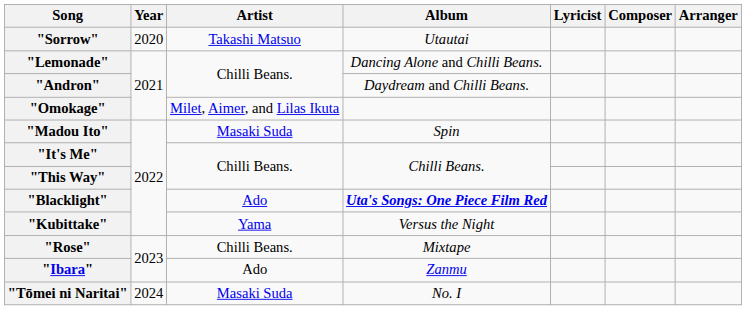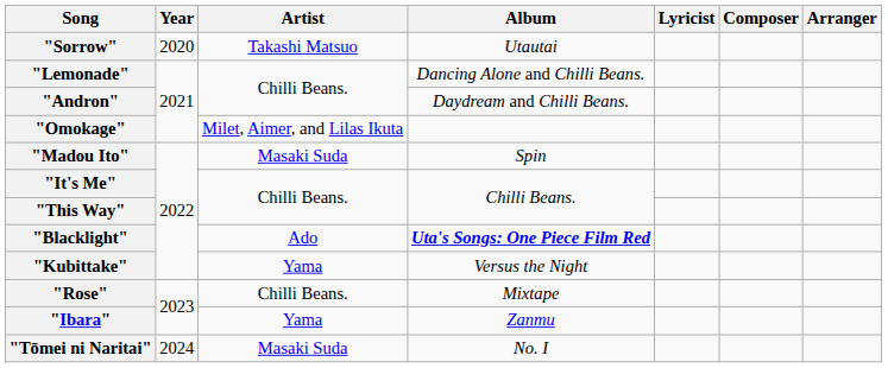 <table class="wikitable sortable plainrowheaders" style="text-align:center">
 <tr>
 <th scope="col">Song</th>
 <th scope="col">Year</th>
 <th scope="col">Artist</th>
 <th scope="col">Album</th>
 <th scope="col">Lyricist</th>
 <th scope="col">Composer</th>
 <th scope="col">Arranger</th>
 </tr>
 <tr>
 <th scope="row">"Sorrow"</th>
 <td>2020</td>
 <td><a href='#'>Takashi Matsuo</a></td>
 <td><em>Utautai</em></td>
 <td></td>
 <td></td>
 <td></td>
 </tr>
 <tr>
 <th scope="row">"Lemonade"</th>
 <td rowspan="3">2021</td>
 <td rowspan="2">Chilli Beans.</td>
 <td><em>Dancing Alone</em> and <em>Chilli Beans.</em></td>
 <td></td>
 <td></td>
 <td></td>
 </tr>
 <tr>
 <th scope="row">"Andron"</th>
 <td><em>Daydream</em> and <em>Chilli Beans.</em></td>
 <td></td>
 <td></td>
 <td></td>
 </tr>
 <tr>
 <th scope="row">"Omokage"</th>
 <td><a href='#'>Milet</a>, <a href='#'>Aimer</a>, and <a href='#'>Lilas Ikuta</a></td>
 <td></td>
 <td></td>
 <td></td>
 <td></td>
 </tr>
 <tr>
 <th scope="row">"Madou Ito"</th>
 <td rowspan="5">2022</td>
 <td><a href='#'>Masaki Suda</a></td>
 <td><em>Spin</em></td>
 <td></td>
 <td></td>
 <td></td>
 </tr>
 <tr>
 <th scope="row">"It's Me"</th>
 <td rowspan="2">Chilli Beans.</td>
 <td rowspan="2"><em>Chilli Beans.</em></td>
 <td></td>
 <td></td>
 <td></td>
 </tr>
 <tr>
 <th scope="row">"This Way"</th>
 <td></td>
 <td></td>
 <td></td>
 </tr>
 <tr>
 <th scope="row">"Blacklight"</th>
 <td><a href='#'>Ado</a></td>
 <td><strong><em><a href='#'>Uta's Songs: One Piece Film Red</a></em></strong></td>
 <td></td>
 <td></td>
 <td></td>
 </tr>
 <tr>
 <th scope="row">"Kubittake"</th>
 <td><a href='#'>Yama</a></td>
 <td><em>Versus the Night</em></td>
 <td></td>
 <td></td>
 <td></td>
 </tr>
 <tr>
 <th scope="row">"Rose"</th>
 <td rowspan="2">2023</td>
 <td>Chilli Beans.</td>
 <td><em>Mixtape</em></td>
 <td></td>
 <td></td>
 <td></td>
 </tr>
 <tr>
 <th scope="row">"<a href='#'>Ibara</a>"</th>
-<td>Ado</td>
+<td><a href='#'>Yama</a></td>
 <td><em><a href='#'>Zanmu</a></em></td>
 <td></td>
 <td></td>
 <td></td>
 </tr>
 <tr>
 <th scope="row">"Tōmei ni Naritai"</th>
 <td>2024</td>
 <td><a href='#'>Masaki Suda</a></td>
 <td><em>No. I</em></td>
 <td></td>
 <td></td>
 <td></td>
 </tr>
 </table>
